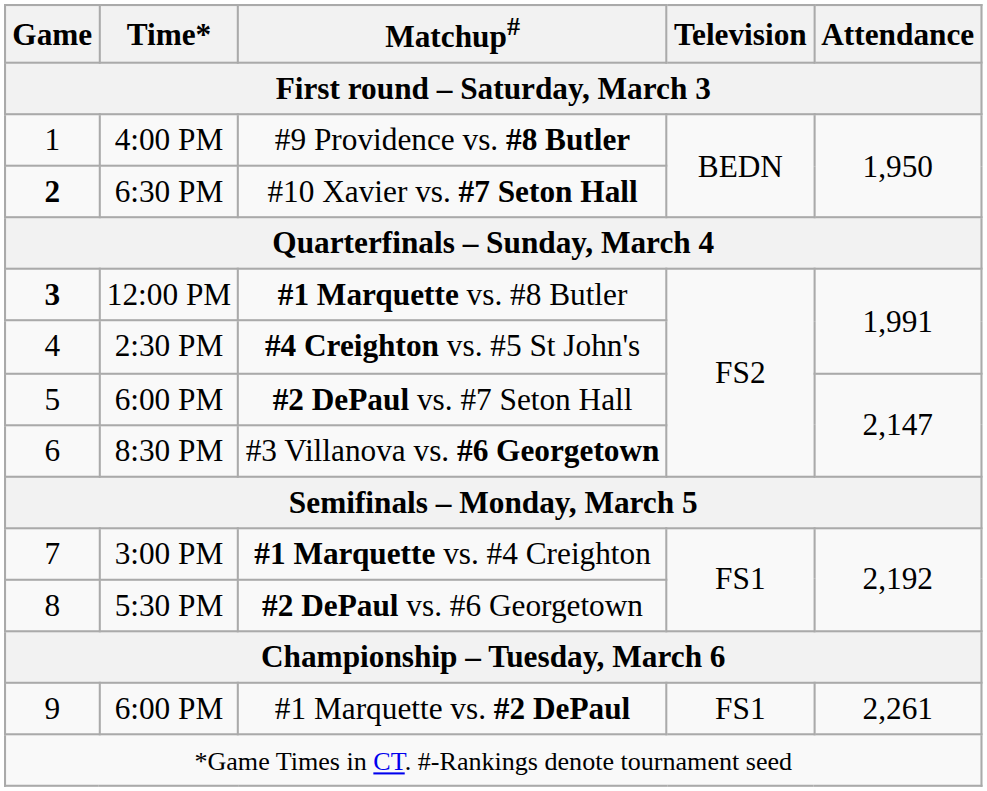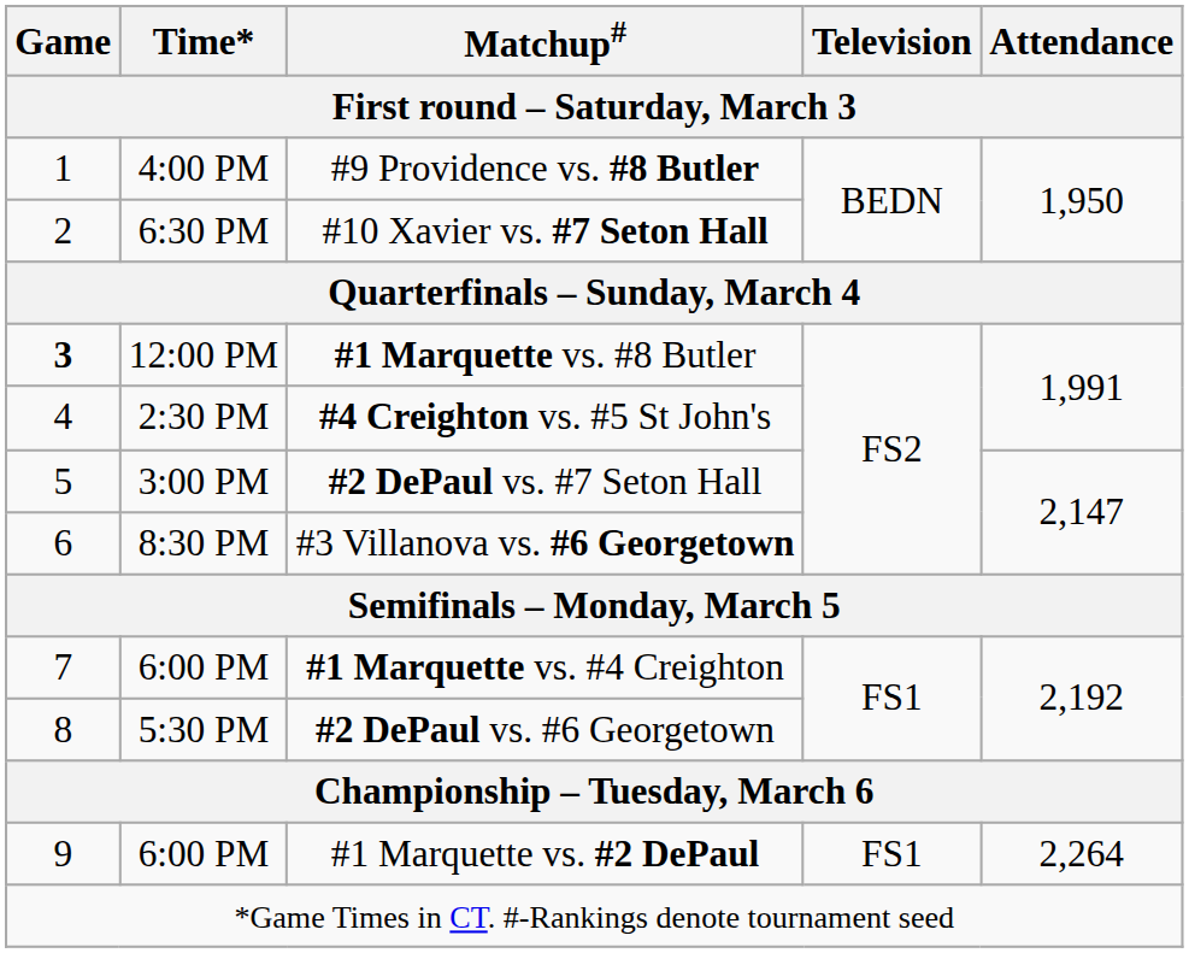 <table class="wikitable" style="font-size: 95%; text-align:center;">
 <tr>
 <th>Game</th>
 <th>Time*</th>
 <th>Matchup<sup>#</sup></th>
 <th>Television</th>
 <th>Attendance</th>
 </tr>
 <tr>
 <th colspan=5>First round – Saturday, March 3</th>
 </tr>
 <tr>
 <td>1</td>
 <td>4:00 PM</td>
 <td>#9 Providence vs. <strong>#8 Butler</strong></td>
 <td rowspan=2>BEDN</td>
 <td rowspan=2>1,950</td>
 </tr>
 <tr>
-<td><strong>2</strong></td>
+<td>2</td>
 <td>6:30 PM</td>
 <td>#10 Xavier vs. <strong>#7 Seton Hall</strong></td>
 </tr>
 <tr>
 <th colspan=6>Quarterfinals – Sunday, March 4</th>
 </tr>
 <tr>
 <td><strong>3</strong></td>
 <td>12:00 PM</td>
 <td><strong>#1 Marquette</strong> vs. #8 Butler</td>
 <td rowspan=4>FS2</td>
 <td rowspan=2>1,991</td>
 </tr>
 <tr>
 <td>4</td>
 <td>2:30 PM</td>
 <td><strong>#4 Creighton</strong> vs. #5 St John's</td>
 </tr>
 <tr>
 <td>5</td>
-<td>6:00 PM</td>
+<td>3:00 PM</td>
 <td><strong>#2 DePaul</strong> vs. #7 Seton Hall</td>
 <td rowspan=2>2,147</td>
 </tr>
 <tr>
 <td>6</td>
 <td>8:30 PM</td>
 <td>#3 Villanova vs. <strong>#6 Georgetown</strong></td>
 </tr>
 <tr>
 <th colspan=6>Semifinals – Monday, March 5</th>
 </tr>
 <tr>
 <td>7</td>
-<td>3:00 PM</td>
+<td>6:00 PM</td>
 <td><strong>#1 Marquette</strong> vs. #4 Creighton</td>
 <td rowspan=2>FS1</td>
 <td rowspan=2>2,192</td>
 </tr>
 <tr>
 <td>8</td>
 <td>5:30 PM</td>
 <td><strong>#2 DePaul</strong> vs. #6 Georgetown</td>
 </tr>
 <tr>
 <th colspan=6>Championship – Tuesday, March 6</th>
 </tr>
 <tr>
 <td>9</td>
 <td>6:00 PM</td>
 <td>#1 Marquette vs. <strong>#2 DePaul</strong></td>
 <td>FS1</td>
-<td>2,261</td>
+<td>2,264</td>
 </tr>
 <tr>
 <td colspan=6><small>*Game Times in <a href='#'>CT</a>. #-Rankings denote tournament seed</small></td>
 </tr>
 </table>
